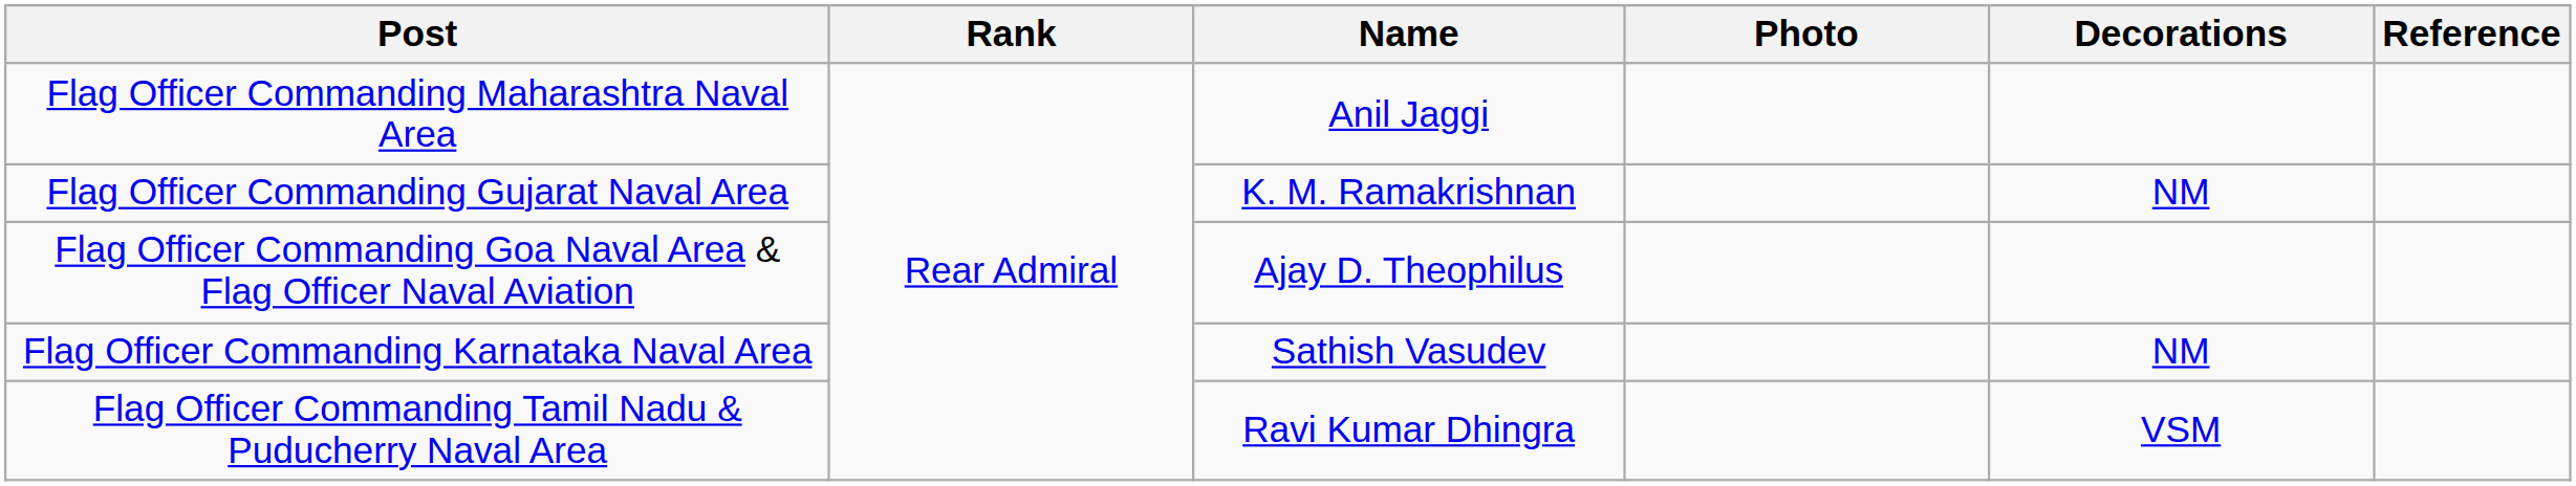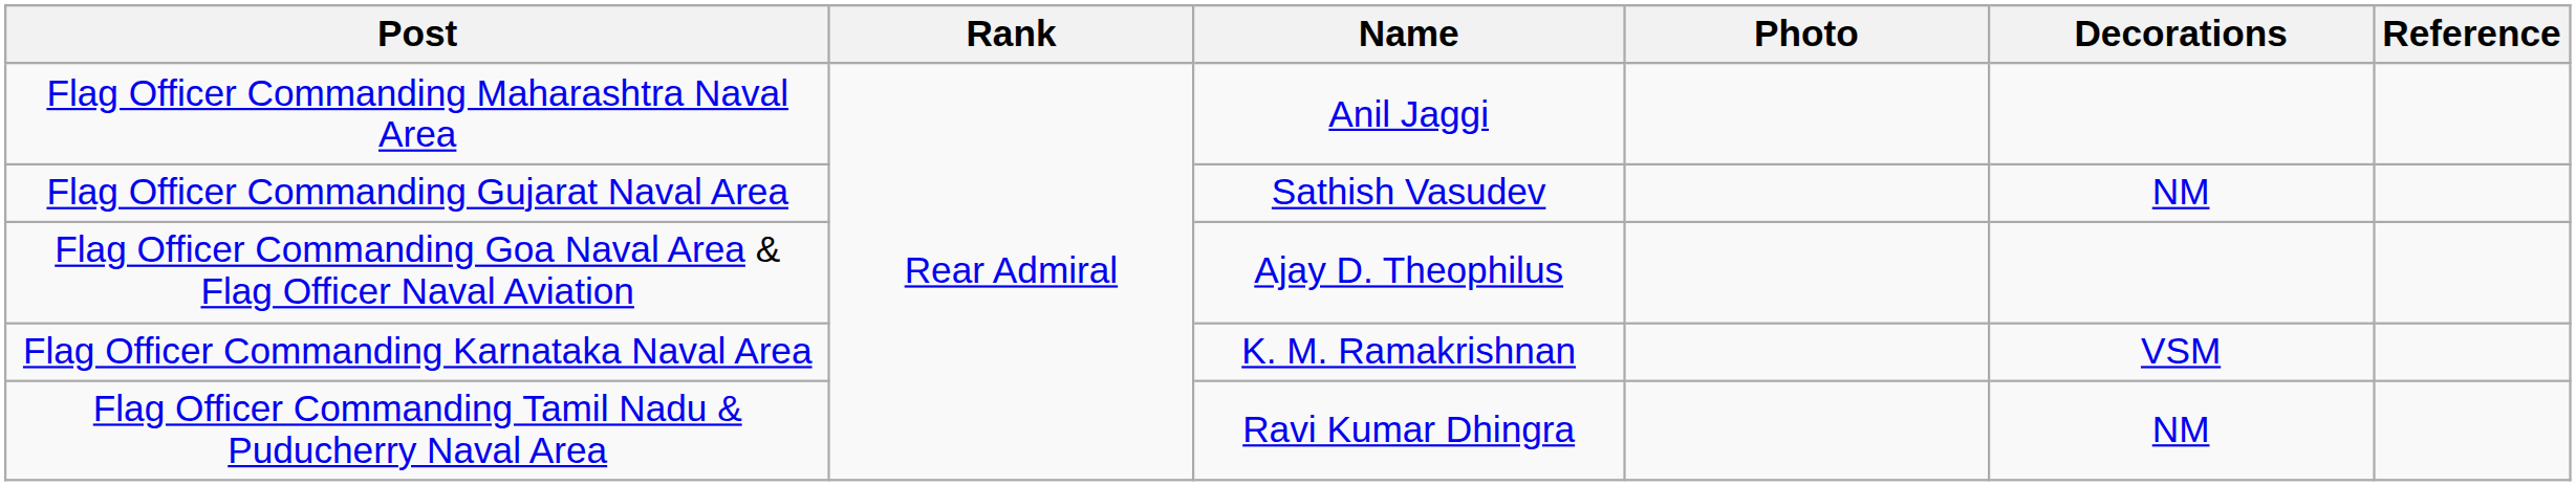 <table class="wikitable" style="text-align:center">
 <tr style="background:#cccccc">
 <th scope="col" style="width: 350px;">Post</th>
 <th scope="col" style="width: 150px;">Rank</th>
 <th scope="col" style="width: 180px;">Name</th>
 <th scope="col" style="width: 150px;">Photo</th>
 <th scope="col" style="width: 160px;">Decorations</th>
 <th scope="col" style="width: 5px;">Reference</th>
 </tr>
 <tr>
 <td><a href='#'>Flag Officer Commanding Maharashtra Naval Area</a></td>
 <td rowspan="5"><a href='#'>Rear Admiral</a></td>
 <td><a href='#'>Anil Jaggi</a></td>
 <td></td>
 <td></td>
 <td></td>
 </tr>
 <tr>
 <td><a href='#'>Flag Officer Commanding Gujarat Naval Area</a></td>
-<td><a href='#'>K. M. Ramakrishnan</a></td>
+<td><a href='#'>Sathish Vasudev</a></td>
 <td></td>
 <td><a href='#'>NM</a></td>
 <td></td>
 </tr>
 <tr>
 <td><a href='#'>Flag Officer Commanding Goa Naval Area</a> & <br> <a href='#'>Flag Officer Naval Aviation</a></td>
 <td><a href='#'>Ajay D. Theophilus</a></td>
 <td></td>
 <td></td>
 <td></td>
 </tr>
 <tr>
 <td><a href='#'>Flag Officer Commanding Karnataka Naval Area</a></td>
-<td><a href='#'>Sathish Vasudev</a></td>
+<td><a href='#'>K. M. Ramakrishnan</a></td>
 <td></td>
-<td><a href='#'>NM</a></td>
+<td><a href='#'>VSM</a></td>
 <td></td>
 </tr>
 <tr>
 <td><a href='#'>Flag Officer Commanding Tamil Nadu & Puducherry Naval Area</a></td>
 <td><a href='#'>Ravi Kumar Dhingra</a></td>
 <td></td>
-<td><a href='#'>VSM</a></td>
+<td><a href='#'>NM</a></td>
 <td></td>
 </tr>
 </table>
